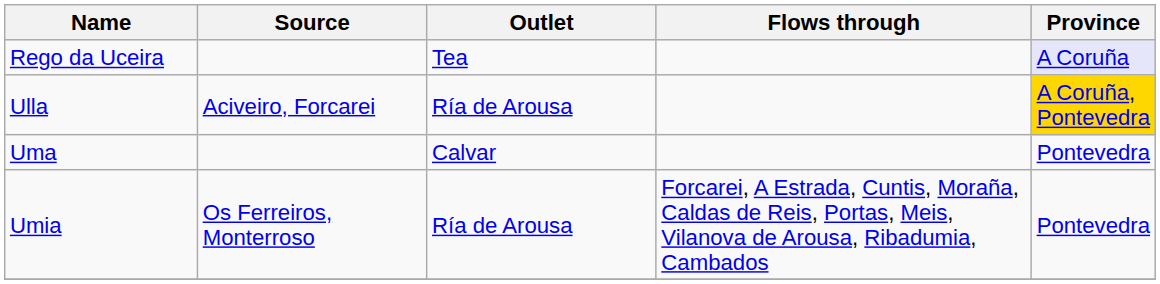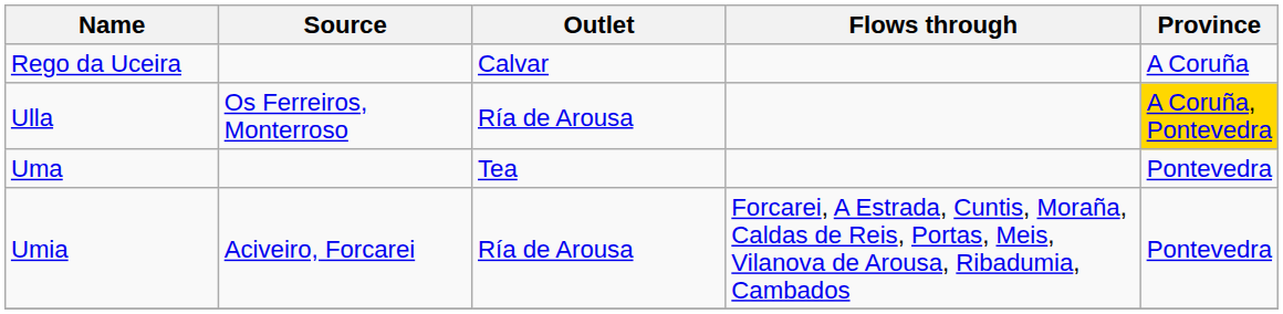 <table class="wikitable sortable" style="font-size:95%;">
 <tr>
 <th width="125">Name</th>
 <th width="150">Source</th>
 <th width="150">Outlet</th>
 <th width="250">Flows through</th>
 <th width="75">Province</th>
 </tr>
 <tr>
 <td><a href='#'>Rego da Uceira</a></td>
 <td></td>
-<td><a href='#'>Tea</a></td>
+<td><a href='#'>Calvar</a></td>
 <td></td>
-<td style="background: lavender;"><a href='#'>A Coruña</a></td>
+<td><a href='#'>A Coruña</a></td>
 </tr>
 <tr>
 <td><a href='#'>Ulla</a></td>
-<td><a href='#'>Aciveiro, Forcarei</a></td>
+<td><a href='#'>Os Ferreiros, Monterroso</a></td>
 <td><a href='#'>Ría de Arousa</a></td>
 <td></td>
 <td style="background: gold;"><a href='#'>A Coruña</a>, <a href='#'>Pontevedra</a></td>
 </tr>
 <tr>
 <td><a href='#'>Uma</a></td>
 <td></td>
-<td><a href='#'>Calvar</a></td>
+<td><a href='#'>Tea</a></td>
 <td></td>
 <td><a href='#'>Pontevedra</a></td>
 </tr>
 <tr>
 <td><a href='#'>Umia</a></td>
-<td><a href='#'>Os Ferreiros, Monterroso</a></td>
+<td><a href='#'>Aciveiro, Forcarei</a></td>
 <td><a href='#'>Ría de Arousa</a></td>
 <td><a href='#'>Forcarei</a>, <a href='#'>A Estrada</a>, <a href='#'>Cuntis</a>, <a href='#'>Moraña</a>, <a href='#'>Caldas de Reis</a>, <a href='#'>Portas</a>, <a href='#'>Meis</a>, <a href='#'>Vilanova de Arousa</a>, <a href='#'>Ribadumia</a>, <a href='#'>Cambados</a></td>
 <td><a href='#'>Pontevedra</a></td>
 </tr>
 <tr>
 </tr>
 </table>
